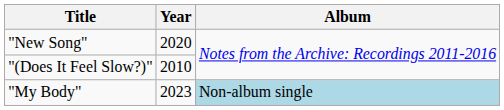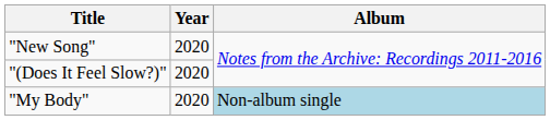 <table class="wikitable">
 <tr>
 <th>Title</th>
 <th>Year</th>
 <th>Album</th>
 </tr>
 <tr>
 <td>"New Song"<br></td>
 <td>2020</td>
 <td rowspan="2"><a href='#'><em>Notes from the Archive: Recordings 2011-2016</em></a></td>
 </tr>
 <tr>
 <td>"(Does It Feel Slow?)"<br></td>
-<td>2010</td>
+<td>2020</td>
 </tr>
 <tr>
 <td>"My Body"<br></td>
-<td>2023</td>
+<td>2020</td>
 <td style="background: lightblue;">Non-album single</td>
 </tr>
 </table>
